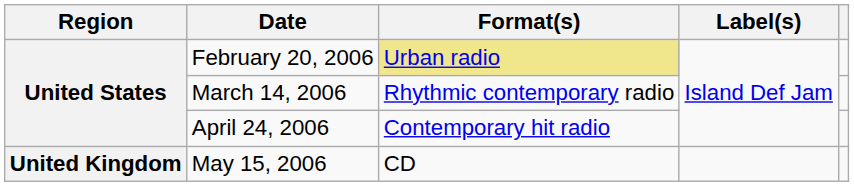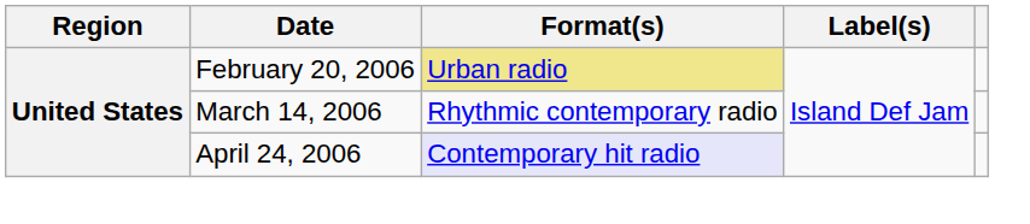 <table class="wikitable plainrowheaders">
 <tr>
 <th scope="col">Region</th>
 <th scope="col">Date</th>
 <th scope="col">Format(s)</th>
 <th scope="col">Label(s)</th>
 <th scope="col"></th>
 </tr>
 <tr>
 <th scope="row" rowspan="3">United States</th>
 <td>February 20, 2006</td>
 <td style="background: khaki;"><a href='#'>Urban radio</a></td>
 <td rowspan="3"><a href='#'>Island Def Jam</a></td>
 <td></td>
 </tr>
 <tr>
 <td>March 14, 2006</td>
 <td><a href='#'>Rhythmic contemporary</a> radio</td>
 <td></td>
 </tr>
 <tr>
 <td>April 24, 2006</td>
-<td><a href='#'>Contemporary hit radio</a></td>
-<td></td>
-</tr>
-<tr>
-<th scope="row">United Kingdom</th>
-<td>May 15, 2006</td>
-<td>CD</td>
-<td></td>
+<td style="background: lavender;"><a href='#'>Contemporary hit radio</a></td>
 <td></td>
 </tr>
 </table>
